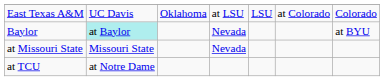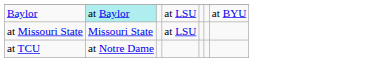 <table class="wikitable">
 <tr>
-</tr>
-<tr>
-<td><a href='#'>East Texas A&M</a></td>
-<td><a href='#'>UC Davis</a></td>
-<td><a href='#'>Oklahoma</a></td>
-<td>at <a href='#'>LSU</a></td>
-<td><a href='#'>LSU</a></td>
-<td>at <a href='#'>Colorado</a></td>
-<td><a href='#'>Colorado</a></td>
 </tr>
 <tr>
 <td><a href='#'>Baylor</a></td>
 <td style="background: paleturquoise;">at <a href='#'>Baylor</a></td>
 <td></td>
-<td><a href='#'>Nevada</a></td>
+<td>at <a href='#'>LSU</a></td>
 <td></td>
 <td></td>
 <td>at <a href='#'>BYU</a></td>
 </tr>
 <tr>
 <td>at <a href='#'>Missouri State</a></td>
 <td><a href='#'>Missouri State</a></td>
 <td></td>
-<td><a href='#'>Nevada</a></td>
+<td>at <a href='#'>LSU</a></td>
 <td></td>
 <td></td>
 <td></td>
 </tr>
 <tr>
 <td>at <a href='#'>TCU</a></td>
 <td>at <a href='#'>Notre Dame</a></td>
 <td></td>
 <td></td>
 <td></td>
 <td></td>
 </tr>
 </table>
